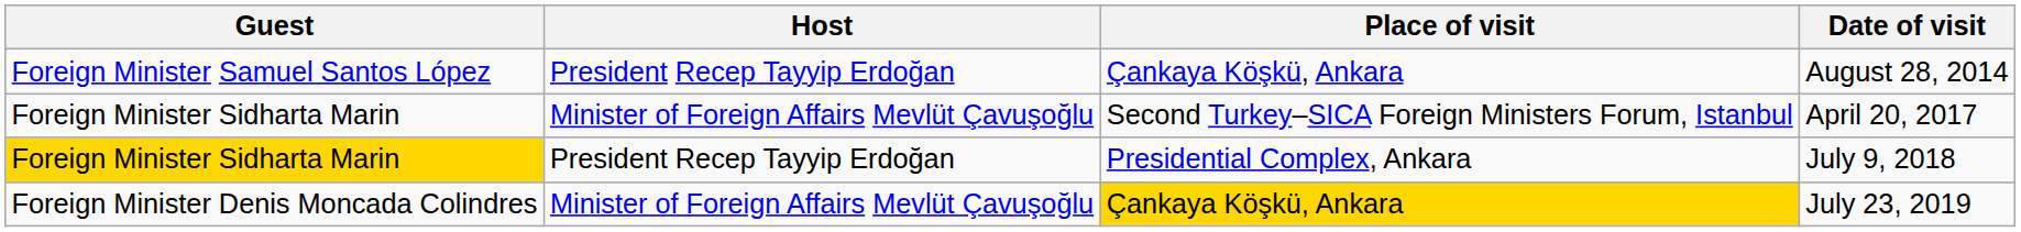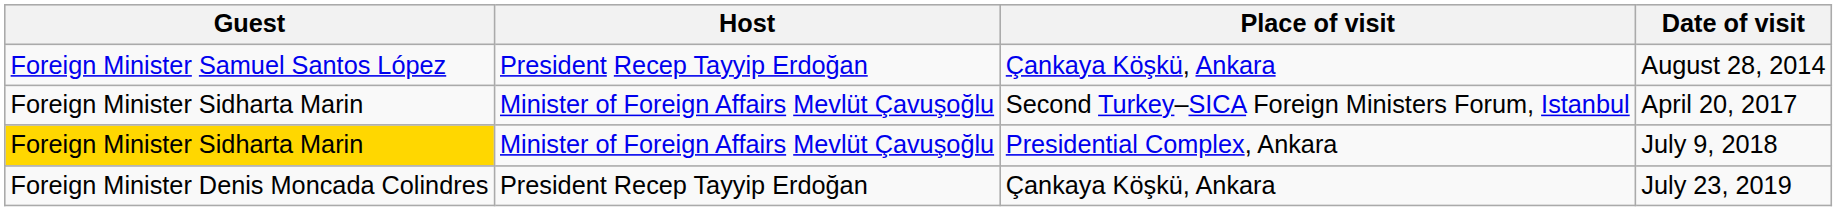 <table class="wikitable" border="1">
 <tr>
 <th>Guest</th>
 <th>Host</th>
 <th>Place of visit</th>
 <th>Date of visit</th>
 </tr>
 <tr>
 <td> <a href='#'>Foreign Minister</a> <a href='#'>Samuel Santos López</a></td>
 <td> <a href='#'>President</a> <a href='#'>Recep Tayyip Erdoğan</a></td>
 <td><a href='#'>Çankaya Köşkü</a>, <a href='#'>Ankara</a></td>
 <td>August 28, 2014</td>
 </tr>
 <tr>
 <td> Foreign Minister Sidharta Marin</td>
 <td> <a href='#'>Minister of Foreign Affairs</a> <a href='#'>Mevlüt Çavuşoğlu</a></td>
 <td>Second <a href='#'>Turkey</a>–<a href='#'>SICA</a> Foreign Ministers Forum, <a href='#'>Istanbul</a></td>
 <td>April 20, 2017</td>
 </tr>
 <tr>
 <td style="background: gold;"> Foreign Minister Sidharta Marin</td>
-<td> President Recep Tayyip Erdoğan</td>
+<td> <a href='#'>Minister of Foreign Affairs</a> <a href='#'>Mevlüt Çavuşoğlu</a></td>
 <td><a href='#'>Presidential Complex</a>, Ankara</td>
 <td>July 9, 2018</td>
 </tr>
 <tr>
 <td> Foreign Minister Denis Moncada Colindres</td>
-<td> <a href='#'>Minister of Foreign Affairs</a> <a href='#'>Mevlüt Çavuşoğlu</a></td>
-<td style="background: gold;">Çankaya Köşkü, Ankara</td>
+<td> President Recep Tayyip Erdoğan</td>
+<td>Çankaya Köşkü, Ankara</td>
 <td>July 23, 2019</td>
 </tr>
 </table>
